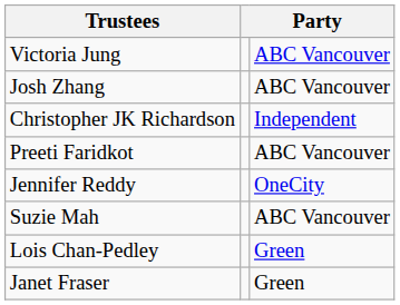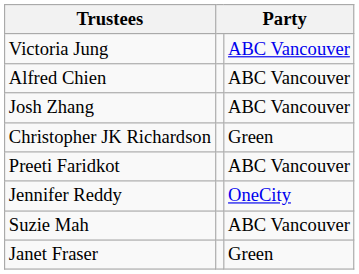 <table class="wikitable sortable">
 <tr>
 <th>Trustees</th>
 <th colspan="2">Party</th>
 </tr>
 <tr>
 <td data-sort-value="Jung, Victoria">Victoria Jung</td>
 <td></td>
 <td><a href='#'>ABC Vancouver</a></td>
 </tr>
 <tr>
+<td data-sort-value="Chien, Alfred">Alfred Chien</td>
+<td></td>
+<td>ABC Vancouver</td>
+</tr>
+<tr>
 <td data-sort-value="Zhang, Josh">Josh Zhang</td>
 <td></td>
 <td>ABC Vancouver</td>
 </tr>
 <tr>
 <td data-sort-value="Richardson, Christopher JK">Christopher JK Richardson</td>
 <td></td>
-<td><a href='#'>Independent</a></td>
+<td>Green</td>
 </tr>
 <tr>
 <td data-sort-value="Faridkot, Preeti">Preeti Faridkot</td>
 <td></td>
 <td>ABC Vancouver</td>
 </tr>
 <tr>
 <td data-sort-value="Reddy, Jennifer ">Jennifer Reddy</td>
 <td></td>
 <td><a href='#'>OneCity</a></td>
 </tr>
 <tr>
 <td data-sort-value="Mah, Suzie">Suzie Mah</td>
 <td></td>
 <td>ABC Vancouver</td>
 </tr>
 <tr>
-<td data-sort-value="Chan-Pedley, Lois">Lois Chan-Pedley</td>
-<td></td>
-<td><a href='#'>Green</a></td>
-</tr>
-<tr>
 <td data-sort-value="Fraser, Janet">Janet Fraser</td>
 <td></td>
 <td>Green</td>
 </tr>
 </table>
